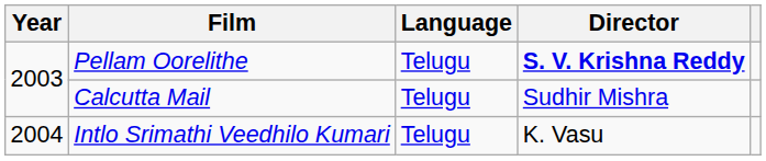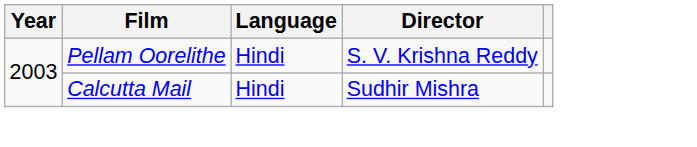 <table class="wikitable sortable">
 <tr>
 <th scope="col">Year</th>
 <th scope="col">Film</th>
 <th scope="col">Language</th>
 <th scope="col">Director</th>
 <th scope="col" class="unsortable"></th>
 </tr>
 <tr>
 <td rowspan="2">2003</td>
 <td><em><a href='#'>Pellam Oorelithe</a></em></td>
-<td><a href='#'>Telugu</a></td>
-<td><strong><a href='#'>S. V. Krishna Reddy</a></strong></td>
+<td><a href='#'>Hindi</a></td>
+<td><a href='#'>S. V. Krishna Reddy</a></td>
 <td></td>
 </tr>
 <tr>
 <td><em><a href='#'>Calcutta Mail</a></em></td>
-<td><a href='#'>Telugu</a></td>
+<td><a href='#'>Hindi</a></td>
 <td><a href='#'>Sudhir Mishra</a></td>
 <td></td>
 </tr>
-<tr>
-<td rowspan="1">2004</td>
-<td><em><a href='#'>Intlo Srimathi Veedhilo Kumari</a></em></td>
-<td><a href='#'>Telugu</a></td>
-<td>K. Vasu</td>
-<td></td>
-</tr>
 </table>
